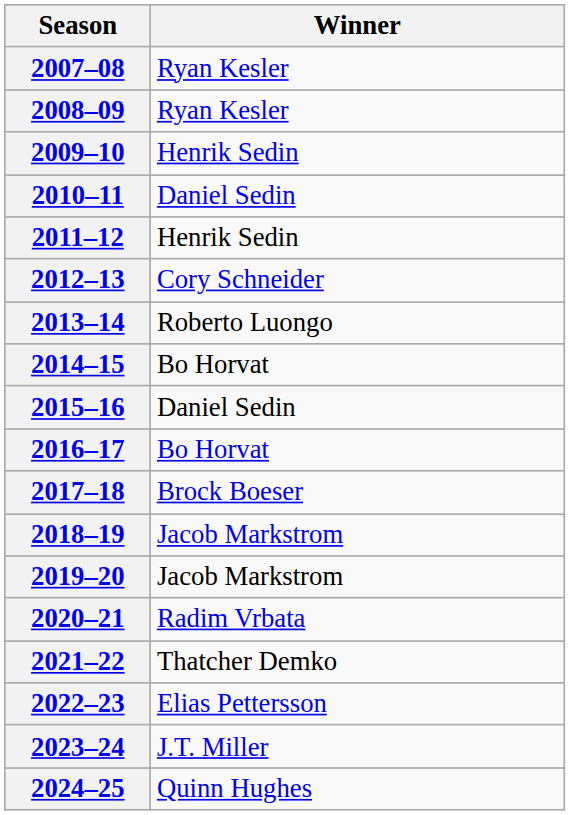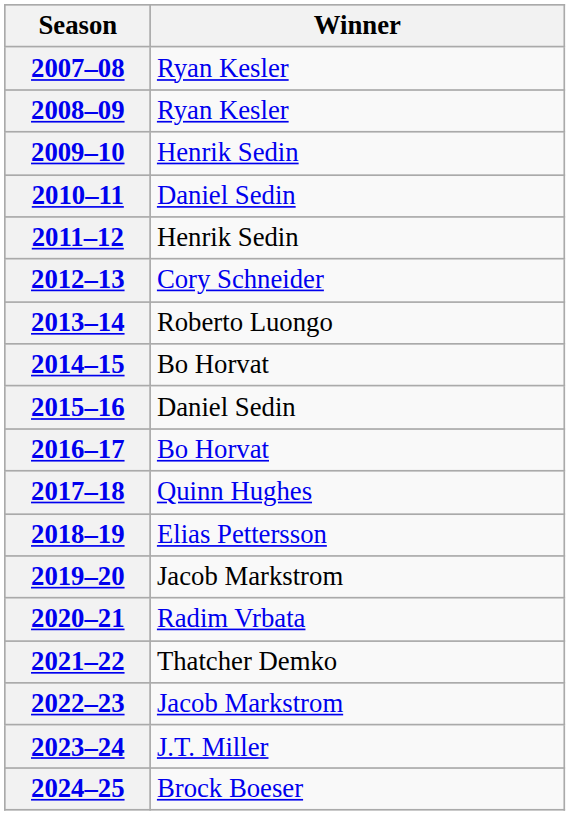 <table class="wikitable">
 <tr>
 <th scope="col" style="width:5em">Season</th>
 <th scope="col" style="width:15em">Winner</th>
 </tr>
 <tr>
 <th scope="row"><a href='#'>2007–08</a></th>
 <td><a href='#'>Ryan Kesler</a></td>
 </tr>
 <tr>
 <th scope="row"><a href='#'>2008–09</a></th>
 <td><a href='#'>Ryan Kesler</a></td>
 </tr>
 <tr>
 <th scope="row"><a href='#'>2009–10</a></th>
 <td><a href='#'>Henrik Sedin</a></td>
 </tr>
 <tr>
 <th scope="row"><a href='#'>2010–11</a></th>
 <td><a href='#'>Daniel Sedin</a></td>
 </tr>
 <tr>
 <th scope="row"><a href='#'>2011–12</a></th>
 <td>Henrik Sedin</td>
 </tr>
 <tr>
 <th scope="row"><a href='#'>2012–13</a></th>
 <td><a href='#'>Cory Schneider</a></td>
 </tr>
 <tr>
 <th scope="row"><a href='#'>2013–14</a></th>
 <td>Roberto Luongo</td>
 </tr>
 <tr>
 <th scope="row"><a href='#'>2014–15</a></th>
 <td>Bo Horvat</td>
 </tr>
 <tr>
 <th scope="row"><a href='#'>2015–16</a></th>
 <td>Daniel Sedin</td>
 </tr>
 <tr>
 <th scope="row"><a href='#'>2016–17</a></th>
 <td><a href='#'>Bo Horvat</a></td>
 </tr>
 <tr>
 <th scope="row"><a href='#'>2017–18</a></th>
-<td><a href='#'>Brock Boeser</a></td>
+<td><a href='#'>Quinn Hughes</a></td>
 </tr>
 <tr>
 <th scope="row"><a href='#'>2018–19</a></th>
-<td><a href='#'>Jacob Markstrom</a></td>
+<td><a href='#'>Elias Pettersson</a></td>
 </tr>
 <tr>
 <th scope="row"><a href='#'>2019–20</a></th>
 <td>Jacob Markstrom</td>
 </tr>
 <tr>
 <th scope="row"><a href='#'>2020–21</a></th>
 <td><a href='#'>Radim Vrbata</a></td>
 </tr>
 <tr>
 <th scope="row"><a href='#'>2021–22</a></th>
 <td>Thatcher Demko</td>
 </tr>
 <tr>
 <th scope="row"><a href='#'>2022–23</a></th>
-<td><a href='#'>Elias Pettersson</a></td>
+<td><a href='#'>Jacob Markstrom</a></td>
 </tr>
 <tr>
 <th scope="row"><a href='#'>2023–24</a></th>
 <td><a href='#'>J.T. Miller</a></td>
 </tr>
 <tr>
 <th scope="row"><a href='#'>2024–25</a></th>
-<td><a href='#'>Quinn Hughes</a></td>
+<td><a href='#'>Brock Boeser</a></td>
 </tr>
 </table>
